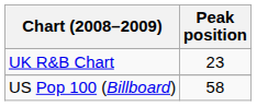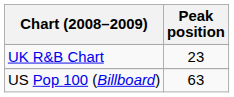 <table class="wikitable sortable">
 <tr>
 <th align="center">Chart (2008–2009)</th>
 <th align="center">Peak<br>position</th>
 </tr>
 <tr>
 </tr>
 <tr>
 <td align="left"><a href='#'>UK R&B Chart</a></td>
 <td align="center">23</td>
 </tr>
 <tr>
 </tr>
 <tr>
 </tr>
 <tr>
 <td align="left">US <a href='#'>Pop 100</a> (<em><a href='#'>Billboard</a></em>)</td>
-<td align="center">58</td>
+<td align="center">63</td>
 </tr>
 </table>
